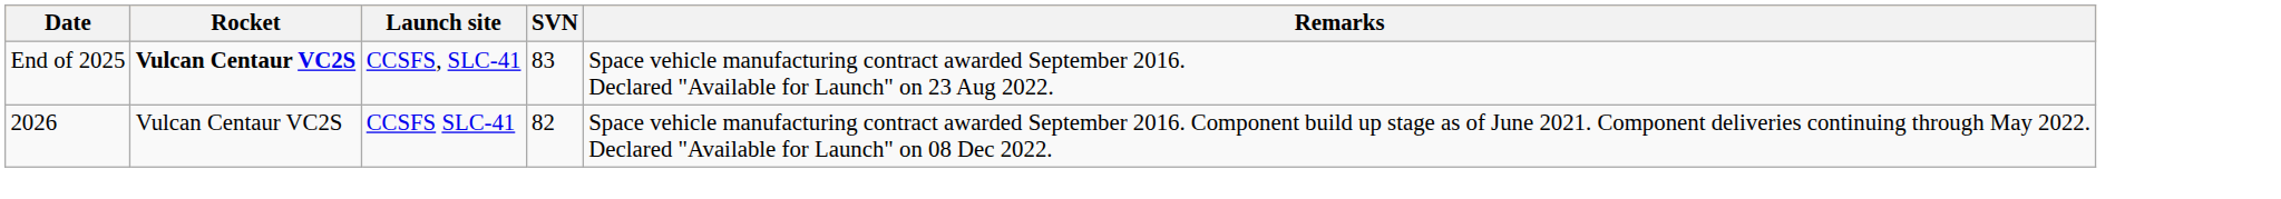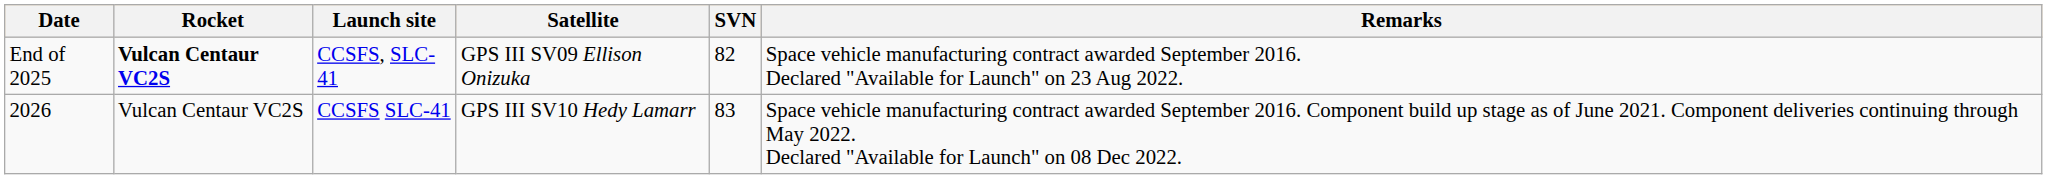 <table class="wikitable" style="margin: 1em 1em 1em 0">
 <tr ---- style="background:#FFDEAD;">
 <th>Date</th>
 <th>Rocket</th>
 <th>Launch site</th>
+<th>Satellite</th>
 <th>SVN</th>
 <th>Remarks</th>
 </tr>
 <tr style="vertical-align: top;">
 <td>End of 2025</td>
 <td><strong>Vulcan Centaur <a href='#'>VC2S</a></strong></td>
 <td><a href='#'>CCSFS</a>, <a href='#'>SLC-41</a></td>
-<td>83</td>
+<td>GPS III SV09 <em>Ellison Onizuka</em></td>
+<td>82</td>
 <td>Space vehicle manufacturing contract awarded September 2016.<br>Declared "Available for Launch" on 23 Aug 2022.</td>
 </tr>
 <tr style="vertical-align: top;">
 <td>2026</td>
 <td>Vulcan Centaur VC2S</td>
 <td><a href='#'>CCSFS</a> <a href='#'>SLC-41</a></td>
-<td>82</td>
+<td>GPS III SV10 <em>Hedy Lamarr</em></td>
+<td>83</td>
 <td>Space vehicle manufacturing contract awarded September 2016. Component build up stage as of June 2021. Component deliveries continuing through May 2022.<br>Declared "Available for Launch" on 08 Dec 2022.</td>
 </tr>
 </table>
